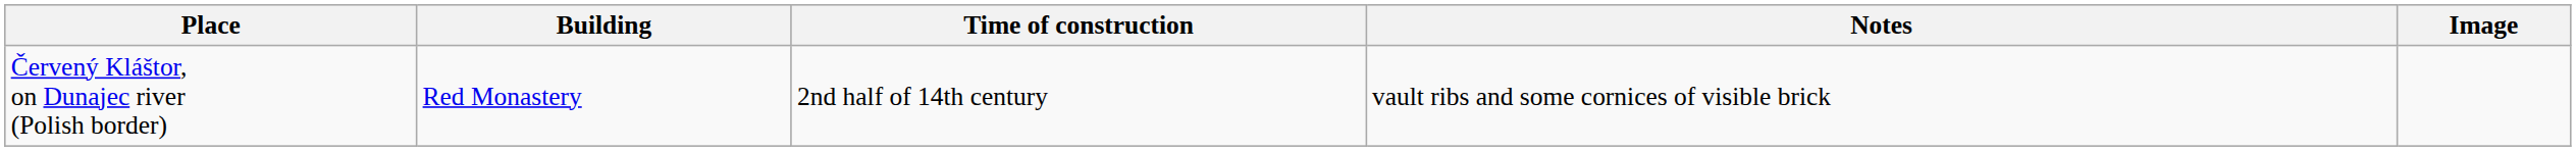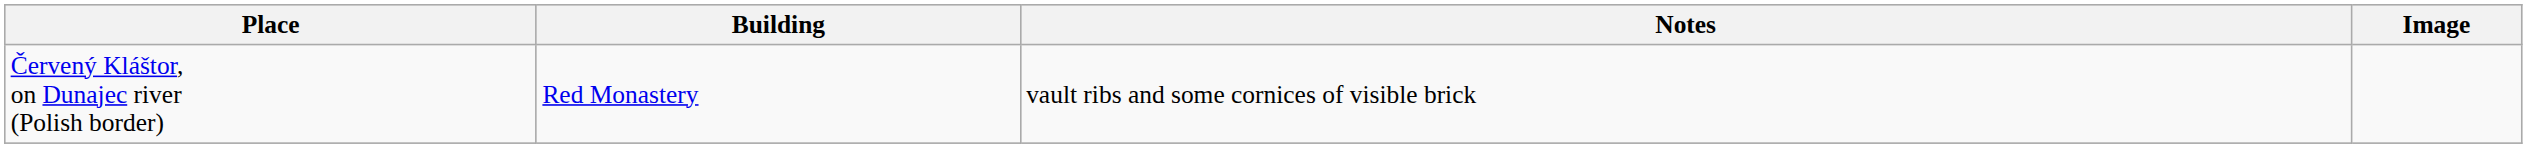 <table class="wikitable"  style="border:2px; width:100%;">
 <tr>
 <th>Place</th>
 <th>Building</th>
-<th>Time of construction</th>
 <th>Notes</th>
 <th>Image</th>
 </tr>
 <tr>
 <td><a href='#'>Červený Kláštor</a>,<br>on <a href='#'>Dunajec</a> river<br>(Polish border)</td>
 <td><a href='#'>Red Monastery</a></td>
-<td>2nd half of 14th century</td>
 <td>vault ribs and some cornices of visible brick</td>
 <td style="width:100px;"></td>
 </tr>
 </table>
